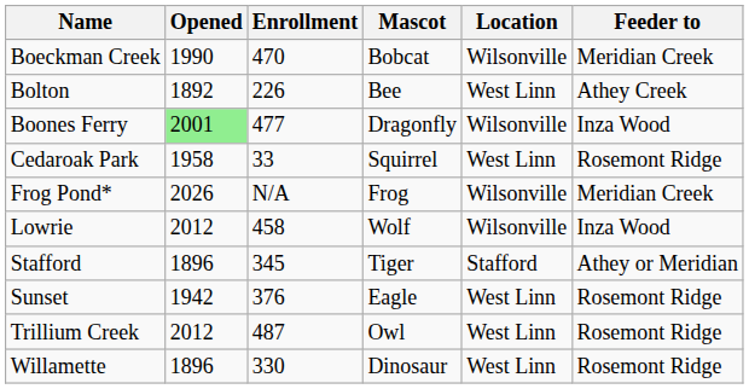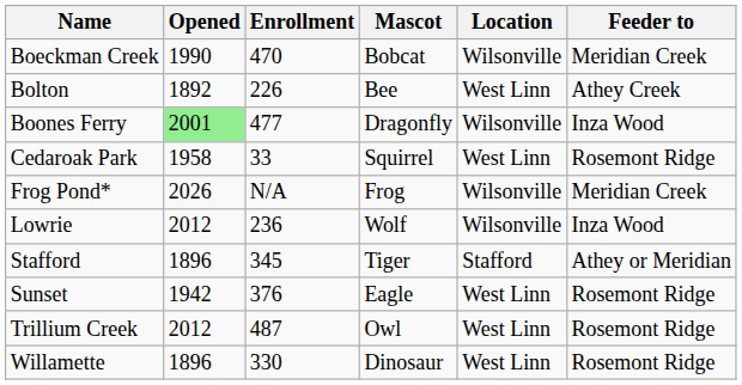 <table class="wikitable">
 <tr>
 <th>Name</th>
 <th>Opened</th>
 <th>Enrollment</th>
 <th>Mascot</th>
 <th>Location</th>
 <th>Feeder to</th>
 </tr>
 <tr>
 <td>Boeckman Creek</td>
 <td>1990</td>
 <td>470</td>
 <td>Bobcat</td>
 <td>Wilsonville</td>
 <td>Meridian Creek</td>
 </tr>
 <tr>
 <td>Bolton</td>
 <td>1892</td>
 <td>226</td>
 <td>Bee</td>
 <td>West Linn</td>
 <td>Athey Creek</td>
 </tr>
 <tr>
 <td>Boones Ferry</td>
 <td style="background: lightgreen;">2001</td>
 <td>477</td>
 <td>Dragonfly</td>
 <td>Wilsonville</td>
 <td>Inza Wood</td>
 </tr>
 <tr>
 <td>Cedaroak Park</td>
 <td>1958</td>
 <td>33</td>
 <td>Squirrel</td>
 <td>West Linn</td>
 <td>Rosemont Ridge</td>
 </tr>
 <tr>
 <td>Frog Pond*</td>
 <td>2026</td>
 <td>N/A</td>
 <td>Frog</td>
 <td>Wilsonville</td>
 <td>Meridian Creek</td>
 </tr>
 <tr>
 <td>Lowrie</td>
 <td>2012</td>
-<td>458</td>
+<td>236</td>
 <td>Wolf</td>
 <td>Wilsonville</td>
 <td>Inza Wood</td>
 </tr>
 <tr>
 <td>Stafford</td>
 <td>1896</td>
 <td>345</td>
 <td>Tiger</td>
 <td>Stafford</td>
 <td>Athey or Meridian</td>
 </tr>
 <tr>
 <td>Sunset</td>
 <td>1942</td>
 <td>376</td>
 <td>Eagle</td>
 <td>West Linn</td>
 <td>Rosemont Ridge</td>
 </tr>
 <tr>
 <td>Trillium Creek</td>
 <td>2012</td>
 <td>487</td>
 <td>Owl</td>
 <td>West Linn</td>
 <td>Rosemont Ridge</td>
 </tr>
 <tr>
 <td>Willamette</td>
 <td>1896</td>
 <td>330</td>
 <td>Dinosaur</td>
 <td>West Linn</td>
 <td>Rosemont Ridge</td>
 </tr>
 </table>
